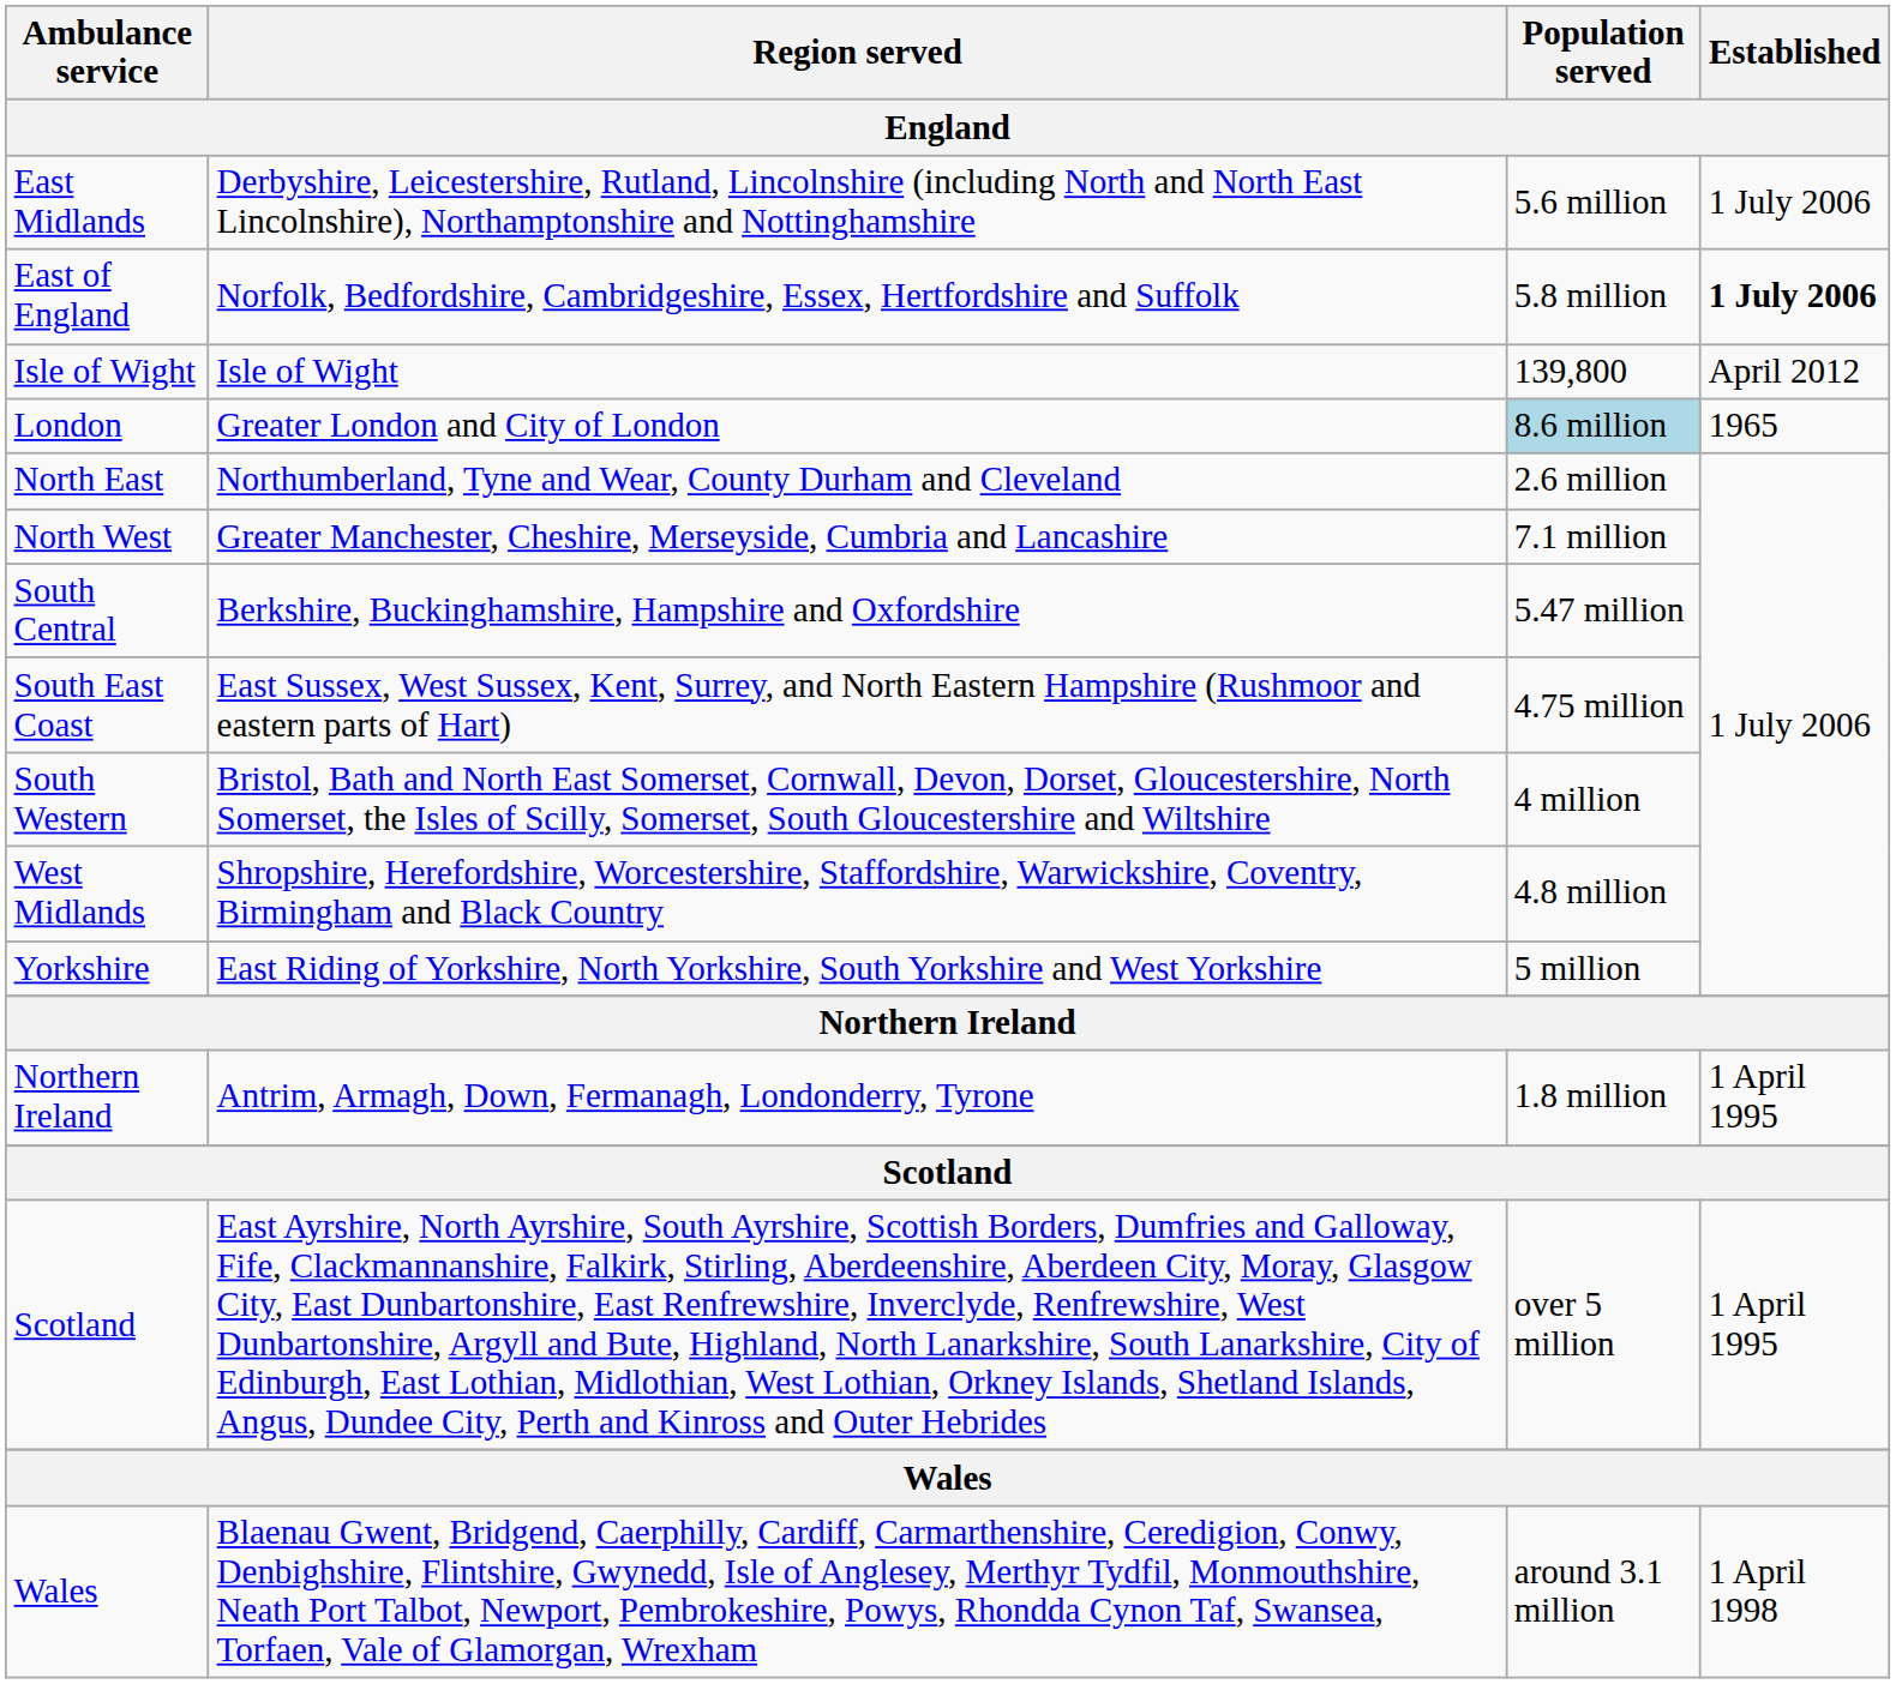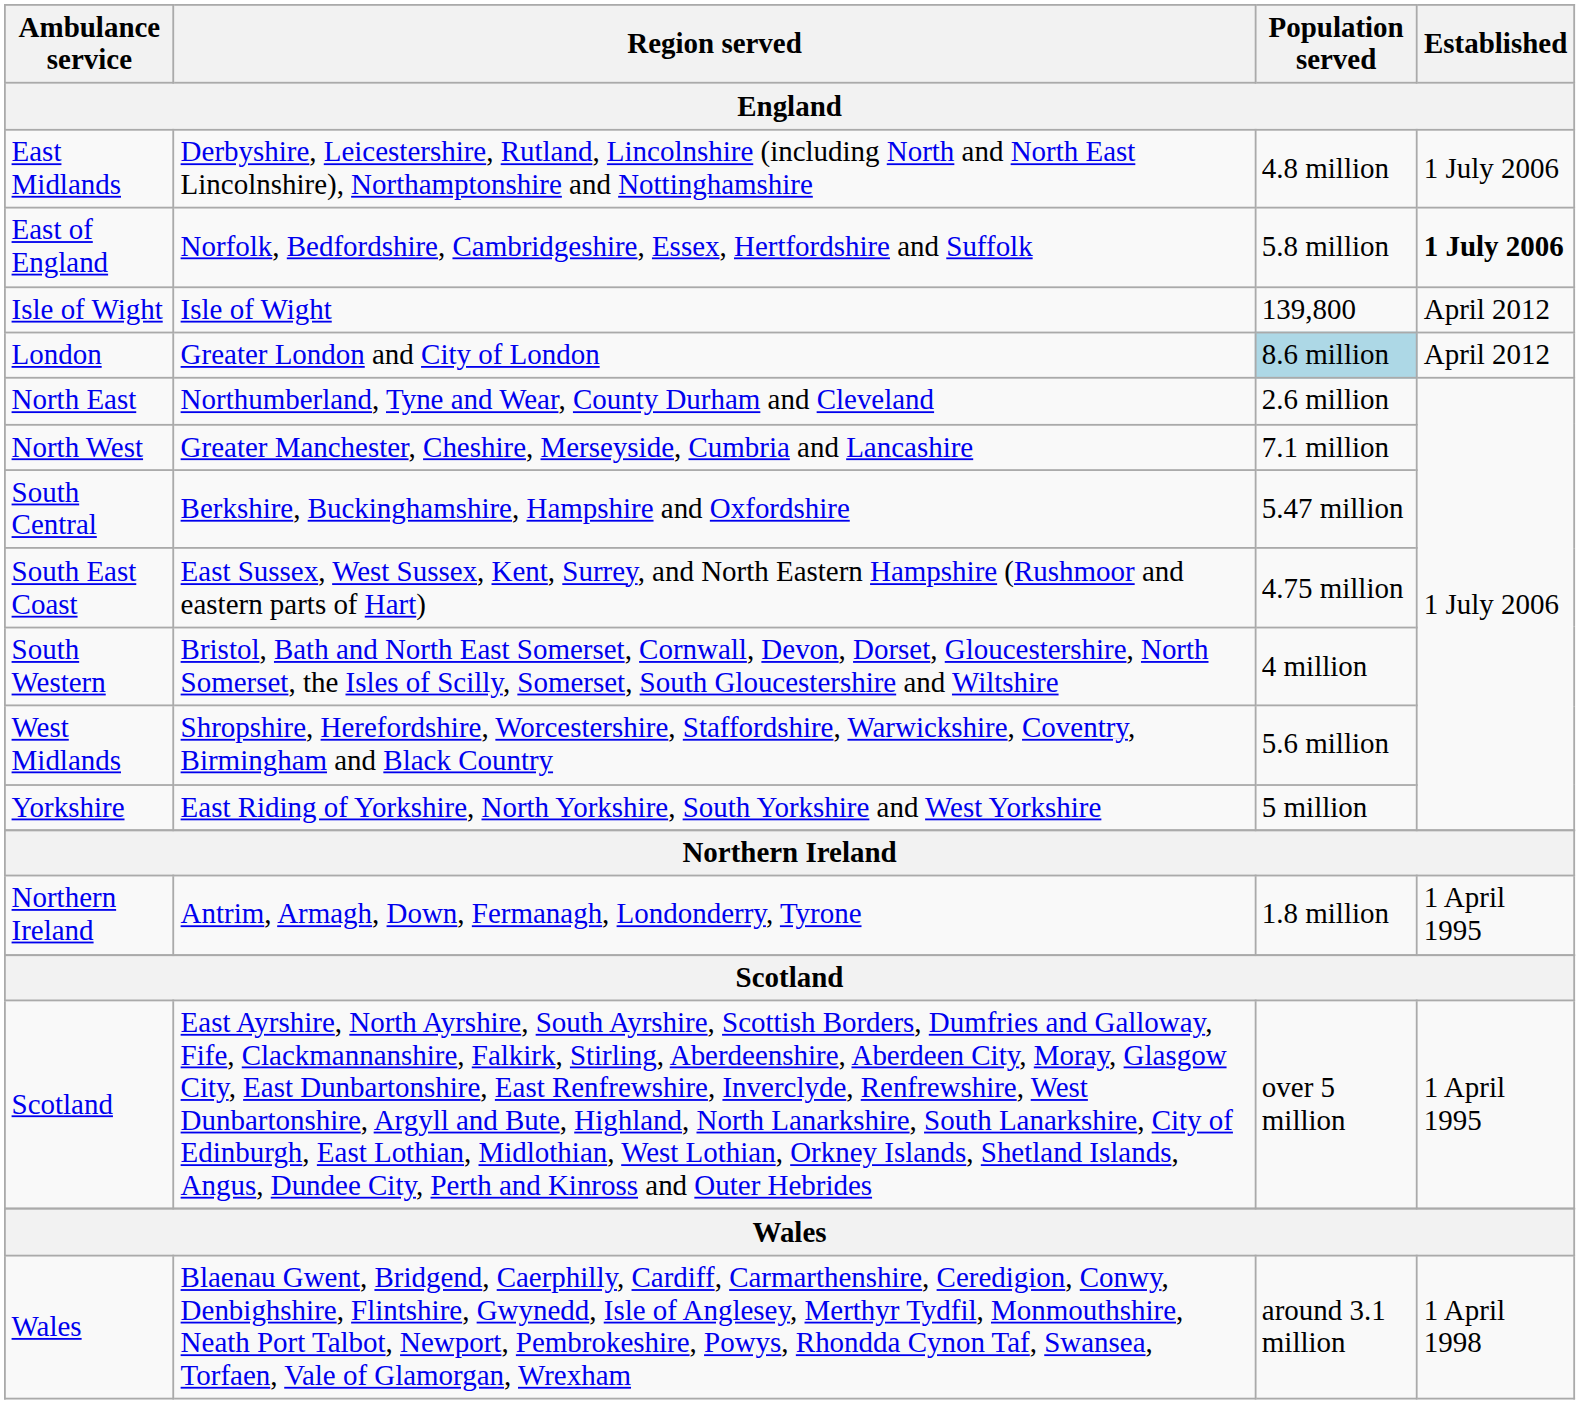 <table class="wikitable">
 <tr>
 <th>Ambulance service</th>
 <th>Region served</th>
 <th>Population served</th>
 <th>Established</th>
 </tr>
 <tr>
 <th colspan="4">England</th>
 </tr>
 <tr>
 <td><a href='#'>East Midlands</a></td>
 <td><a href='#'>Derbyshire</a>, <a href='#'>Leicestershire</a>, <a href='#'>Rutland</a>, <a href='#'>Lincolnshire</a> (including <a href='#'>North</a> and <a href='#'>North East</a> Lincolnshire), <a href='#'>Northamptonshire</a> and <a href='#'>Nottinghamshire</a></td>
-<td>5.6 million</td>
+<td>4.8 million</td>
 <td>1 July 2006</td>
 </tr>
 <tr>
 <td><a href='#'>East of England</a></td>
 <td><a href='#'>Norfolk</a>, <a href='#'>Bedfordshire</a>, <a href='#'>Cambridgeshire</a>, <a href='#'>Essex</a>, <a href='#'>Hertfordshire</a> and <a href='#'>Suffolk</a></td>
 <td>5.8 million</td>
 <td><strong>1 July 2006</strong></td>
 </tr>
 <tr>
 <td><a href='#'>Isle of Wight</a></td>
 <td><a href='#'>Isle of Wight</a></td>
 <td>139,800</td>
 <td>April 2012</td>
 </tr>
 <tr>
 <td><a href='#'>London</a></td>
 <td><a href='#'>Greater London</a> and <a href='#'>City of London</a></td>
 <td style="background: lightblue;">8.6 million</td>
-<td>1965</td>
+<td>April 2012</td>
 </tr>
 <tr>
 <td><a href='#'>North East</a></td>
 <td><a href='#'>Northumberland</a>, <a href='#'>Tyne and Wear</a>, <a href='#'>County Durham</a> and <a href='#'>Cleveland</a></td>
 <td>2.6 million</td>
 <td rowspan=7>1 July 2006</td>
 </tr>
 <tr>
 <td><a href='#'>North West</a></td>
 <td><a href='#'>Greater Manchester</a>, <a href='#'>Cheshire</a>, <a href='#'>Merseyside</a>, <a href='#'>Cumbria</a> and <a href='#'>Lancashire</a></td>
 <td>7.1 million</td>
 </tr>
 <tr>
 <td><a href='#'>South Central</a></td>
 <td><a href='#'>Berkshire</a>, <a href='#'>Buckinghamshire</a>, <a href='#'>Hampshire</a> and <a href='#'>Oxfordshire</a></td>
 <td>5.47 million</td>
 </tr>
 <tr>
 <td><a href='#'>South East Coast</a></td>
 <td><a href='#'>East Sussex</a>, <a href='#'>West Sussex</a>, <a href='#'>Kent</a>, <a href='#'>Surrey</a>, and North Eastern <a href='#'>Hampshire</a> (<a href='#'>Rushmoor</a> and eastern parts of <a href='#'>Hart</a>)</td>
 <td>4.75 million</td>
 </tr>
 <tr>
 <td><a href='#'>South Western</a></td>
 <td><a href='#'>Bristol</a>, <a href='#'>Bath and North East Somerset</a>, <a href='#'>Cornwall</a>, <a href='#'>Devon</a>, <a href='#'>Dorset</a>, <a href='#'>Gloucestershire</a>, <a href='#'>North Somerset</a>, the <a href='#'>Isles of Scilly</a>, <a href='#'>Somerset</a>, <a href='#'>South Gloucestershire</a> and <a href='#'>Wiltshire</a></td>
 <td>4 million</td>
 </tr>
 <tr>
 <td><a href='#'>West Midlands</a></td>
 <td><a href='#'>Shropshire</a>, <a href='#'>Herefordshire</a>, <a href='#'>Worcestershire</a>, <a href='#'>Staffordshire</a>, <a href='#'>Warwickshire</a>, <a href='#'>Coventry</a>, <a href='#'>Birmingham</a> and <a href='#'>Black Country</a></td>
-<td>4.8 million</td>
+<td>5.6 million</td>
 </tr>
 <tr>
 <td><a href='#'>Yorkshire</a></td>
 <td><a href='#'>East Riding of Yorkshire</a>, <a href='#'>North Yorkshire</a>, <a href='#'>South Yorkshire</a> and <a href='#'>West Yorkshire</a></td>
 <td>5 million</td>
 </tr>
 <tr>
 </tr>
 <tr>
 <th colspan="4">Northern Ireland</th>
 </tr>
 <tr>
 <td><a href='#'>Northern Ireland</a></td>
 <td><a href='#'>Antrim</a>, <a href='#'>Armagh</a>, <a href='#'>Down</a>, <a href='#'>Fermanagh</a>, <a href='#'>Londonderry</a>, <a href='#'>Tyrone</a></td>
 <td>1.8 million</td>
 <td>1 April 1995</td>
 </tr>
 <tr>
 </tr>
 <tr>
 <th colspan="4">Scotland</th>
 </tr>
 <tr>
 <td><a href='#'>Scotland</a></td>
 <td><a href='#'>East Ayrshire</a>, <a href='#'>North Ayrshire</a>, <a href='#'>South Ayrshire</a>, <a href='#'>Scottish Borders</a>, <a href='#'>Dumfries and Galloway</a>, <a href='#'>Fife</a>, <a href='#'>Clackmannanshire</a>, <a href='#'>Falkirk</a>, <a href='#'>Stirling</a>, <a href='#'>Aberdeenshire</a>, <a href='#'>Aberdeen City</a>, <a href='#'>Moray</a>, <a href='#'>Glasgow City</a>, <a href='#'>East Dunbartonshire</a>, <a href='#'>East Renfrewshire</a>, <a href='#'>Inverclyde</a>, <a href='#'>Renfrewshire</a>, <a href='#'>West Dunbartonshire</a>, <a href='#'>Argyll and Bute</a>, <a href='#'>Highland</a>, <a href='#'>North Lanarkshire</a>, <a href='#'>South Lanarkshire</a>, <a href='#'>City of Edinburgh</a>, <a href='#'>East Lothian</a>, <a href='#'>Midlothian</a>, <a href='#'>West Lothian</a>, <a href='#'>Orkney Islands</a>, <a href='#'>Shetland Islands</a>, <a href='#'>Angus</a>, <a href='#'>Dundee City</a>, <a href='#'>Perth and Kinross</a> and <a href='#'>Outer Hebrides</a></td>
 <td>over 5 million</td>
 <td>1 April 1995</td>
 </tr>
 <tr>
 </tr>
 <tr>
 <th colspan="6">Wales</th>
 </tr>
 <tr>
 <td><a href='#'>Wales</a></td>
 <td><a href='#'>Blaenau Gwent</a>, <a href='#'>Bridgend</a>, <a href='#'>Caerphilly</a>, <a href='#'>Cardiff</a>, <a href='#'>Carmarthenshire</a>, <a href='#'>Ceredigion</a>, <a href='#'>Conwy</a>, <a href='#'>Denbighshire</a>, <a href='#'>Flintshire</a>, <a href='#'>Gwynedd</a>, <a href='#'>Isle of Anglesey</a>, <a href='#'>Merthyr Tydfil</a>, <a href='#'>Monmouthshire</a>, <a href='#'>Neath Port Talbot</a>, <a href='#'>Newport</a>, <a href='#'>Pembrokeshire</a>, <a href='#'>Powys</a>, <a href='#'>Rhondda Cynon Taf</a>, <a href='#'>Swansea</a>, <a href='#'>Torfaen</a>, <a href='#'>Vale of Glamorgan</a>, <a href='#'>Wrexham</a></td>
 <td>around 3.1 million</td>
 <td>1 April 1998</td>
 </tr>
 </table>
